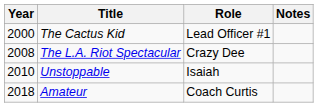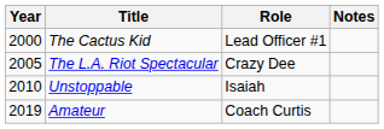 <table class="wikitable sortable">
 <tr>
 <th>Year</th>
 <th>Title</th>
 <th>Role</th>
 <th>Notes</th>
 </tr>
 <tr>
 <td>2000</td>
 <td><em>The Cactus Kid</em></td>
 <td>Lead Officer #1</td>
 <td></td>
 </tr>
 <tr>
-<td>2008</td>
+<td>2005</td>
 <td><em><a href='#'>The L.A. Riot Spectacular</a></em></td>
 <td>Crazy Dee</td>
 <td></td>
 </tr>
 <tr>
 <td>2010</td>
 <td><a href='#'><em>Unstoppable</em></a></td>
 <td>Isaiah</td>
 <td></td>
 </tr>
 <tr>
-<td>2018</td>
+<td>2019</td>
 <td><a href='#'><em>Amateur</em></a></td>
 <td>Coach Curtis</td>
 <td></td>
 </tr>
 </table>
